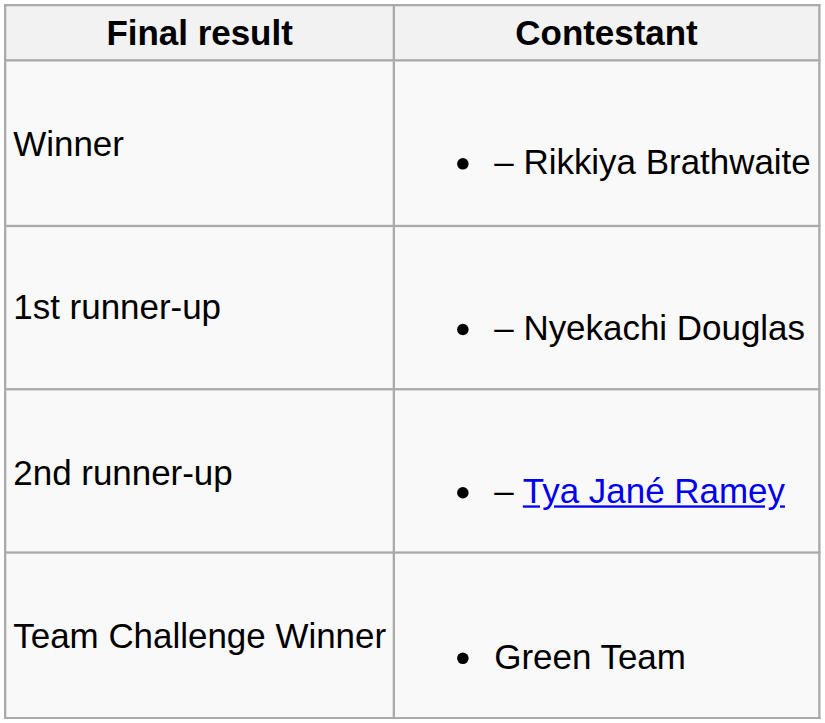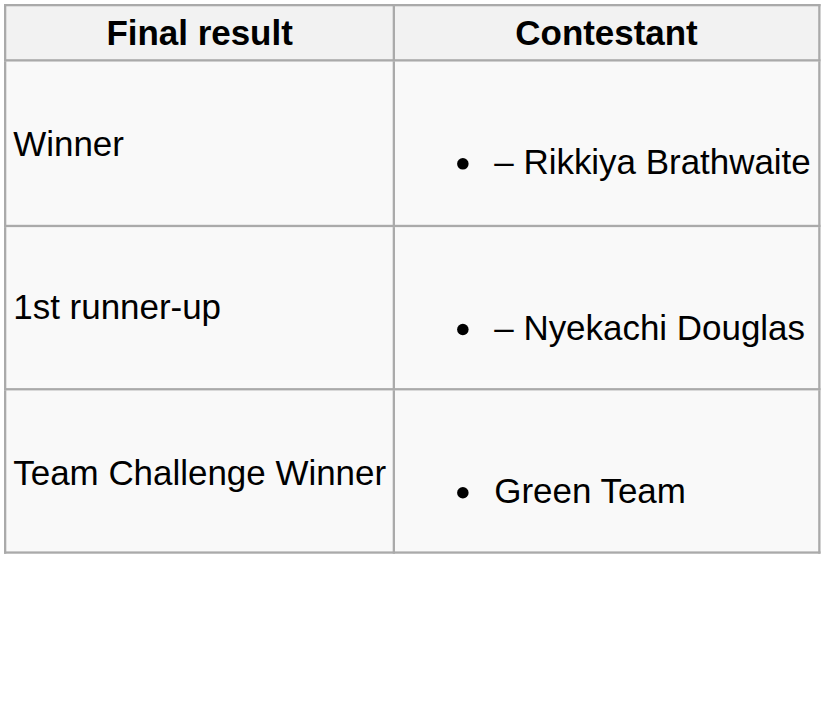 <table class="wikitable sortable" style="font-size:95%;">
 <tr>
 <th>Final result</th>
 <th>Contestant</th>
 </tr>
 <tr>
 <td>Winner</td>
 <td><br><ul><li> – Rikkiya Brathwaite</li></ul></td>
 </tr>
 <tr>
 <td>1st runner-up</td>
 <td><br><ul><li> – Nyekachi Douglas</li></ul></td>
 </tr>
 <tr>
-<td>2nd runner-up</td>
-<td><br><ul><li> – <a href='#'>Tya Jané Ramey</a></li></ul></td>
-</tr>
-<tr>
 <td>Team Challenge Winner</td>
 <td><br><ul><li>Green Team</li></ul></td>
 </tr>
 </table>
